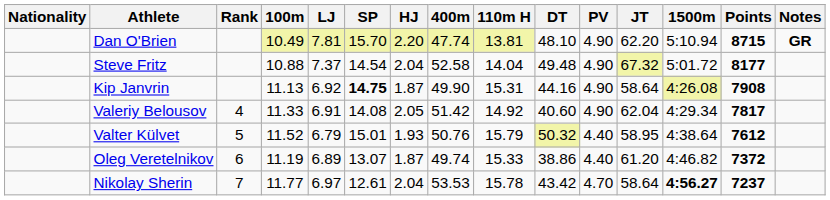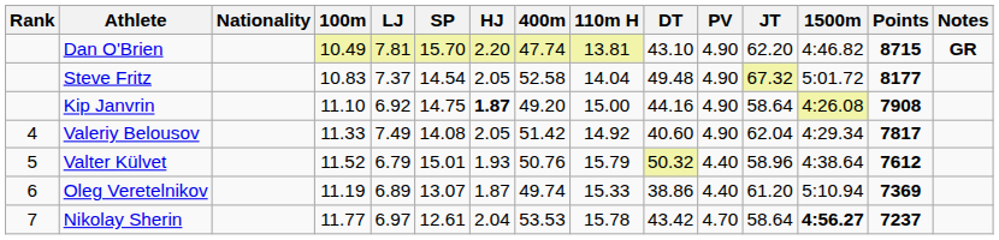 <table class="wikitable sortable" style=" text-align:center; font-size:92%">
 <tr>
+<th>Rank</th>
+<th>Athlete</th>
 <th>Nationality</th>
-<th>Athlete</th>
-<th>Rank</th>
 <th>100m</th>
 <th>LJ</th>
 <th>SP</th>
 <th>HJ</th>
 <th>400m</th>
 <th>110m H</th>
 <th>DT</th>
 <th>PV</th>
 <th>JT</th>
 <th>1500m</th>
 <th>Points</th>
 <th>Notes</th>
 </tr>
 <tr>
+<td></td>
+<td align=left><a href='#'>Dan O'Brien</a></td>
 <td align=left></td>
-<td align=left><a href='#'>Dan O'Brien</a></td>
-<td></td>
 <td bgcolor=#F2F5A9>10.49</td>
 <td bgcolor=#F2F5A9>7.81</td>
 <td bgcolor=#F2F5A9>15.70</td>
 <td bgcolor=#F2F5A9>2.20</td>
 <td bgcolor=#F2F5A9>47.74</td>
 <td bgcolor=#F2F5A9>13.81</td>
-<td>48.10</td>
+<td>43.10</td>
 <td>4.90</td>
 <td>62.20</td>
-<td>5:10.94</td>
+<td>4:46.82</td>
 <td><strong>8715</strong></td>
 <td><strong>GR</strong></td>
 </tr>
 <tr>
+<td></td>
+<td align=left><a href='#'>Steve Fritz</a></td>
 <td align=left></td>
-<td align=left><a href='#'>Steve Fritz</a></td>
-<td></td>
-<td>10.88</td>
+<td>10.83</td>
 <td>7.37</td>
 <td>14.54</td>
-<td>2.04</td>
+<td>2.05</td>
 <td>52.58</td>
 <td>14.04</td>
 <td>49.48</td>
 <td>4.90</td>
 <td bgcolor=#F2F5A9>67.32</td>
 <td>5:01.72</td>
 <td><strong>8177</strong></td>
 <td></td>
 </tr>
 <tr>
+<td></td>
+<td align=left><a href='#'>Kip Janvrin</a></td>
 <td align=left></td>
-<td align=left><a href='#'>Kip Janvrin</a></td>
-<td></td>
-<td>11.13</td>
+<td>11.10</td>
 <td>6.92</td>
-<td><strong>14.75</strong></td>
-<td>1.87</td>
-<td>49.90</td>
-<td>15.31</td>
+<td>14.75</td>
+<td><strong>1.87</strong></td>
+<td>49.20</td>
+<td>15.00</td>
 <td>44.16</td>
 <td>4.90</td>
 <td>58.64</td>
 <td bgcolor=#F2F5A9>4:26.08</td>
 <td><strong>7908</strong></td>
 <td></td>
 </tr>
 <tr>
+<td>4</td>
+<td align=left><a href='#'>Valeriy Belousov</a></td>
 <td align=left></td>
-<td align=left><a href='#'>Valeriy Belousov</a></td>
-<td>4</td>
 <td>11.33</td>
-<td>6.91</td>
+<td>7.49</td>
 <td>14.08</td>
 <td>2.05</td>
 <td>51.42</td>
 <td>14.92</td>
 <td>40.60</td>
 <td>4.90</td>
 <td>62.04</td>
 <td>4:29.34</td>
 <td><strong>7817</strong></td>
 <td></td>
 </tr>
 <tr>
+<td>5</td>
+<td align=left><a href='#'>Valter Külvet</a></td>
 <td align=left></td>
-<td align=left><a href='#'>Valter Külvet</a></td>
-<td>5</td>
 <td>11.52</td>
 <td>6.79</td>
 <td>15.01</td>
 <td>1.93</td>
 <td>50.76</td>
 <td>15.79</td>
 <td bgcolor=#F2F5A9>50.32</td>
 <td>4.40</td>
-<td>58.95</td>
+<td>58.96</td>
 <td>4:38.64</td>
 <td><strong>7612</strong></td>
 <td></td>
 </tr>
 <tr>
+<td>6</td>
+<td align=left><a href='#'>Oleg Veretelnikov</a></td>
 <td align=left></td>
-<td align=left><a href='#'>Oleg Veretelnikov</a></td>
-<td>6</td>
 <td>11.19</td>
 <td>6.89</td>
 <td>13.07</td>
 <td>1.87</td>
 <td>49.74</td>
 <td>15.33</td>
 <td>38.86</td>
 <td>4.40</td>
 <td>61.20</td>
-<td>4:46.82</td>
-<td><strong>7372</strong></td>
+<td>5:10.94</td>
+<td><strong>7369</strong></td>
 <td></td>
 </tr>
 <tr>
+<td>7</td>
+<td align=left><a href='#'>Nikolay Sherin</a></td>
 <td align=left></td>
-<td align=left><a href='#'>Nikolay Sherin</a></td>
-<td>7</td>
 <td>11.77</td>
 <td>6.97</td>
 <td>12.61</td>
 <td>2.04</td>
 <td>53.53</td>
 <td>15.78</td>
 <td>43.42</td>
 <td>4.70</td>
 <td>58.64</td>
 <td><strong>4:56.27</strong></td>
 <td><strong>7237</strong></td>
 <td></td>
 </tr>
 </table>
